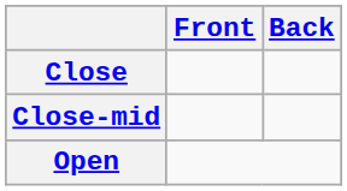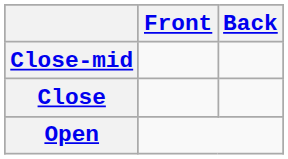 <table class="wikitable" style="text-align:center;">
 <tr>
 <th></th>
 <th><a href='#'>Front</a></th>
 <th><a href='#'>Back</a></th>
 </tr>
 <tr>
-<th><a href='#'>Close</a></th>
+<th><a href='#'>Close-mid</a></th>
 <td></td>
 <td></td>
 </tr>
 <tr>
-<th><a href='#'>Close-mid</a></th>
+<th><a href='#'>Close</a></th>
 <td></td>
 <td></td>
 </tr>
 <tr>
 <th><a href='#'>Open</a></th>
 <td colspan="2"></td>
 </tr>
 </table>
